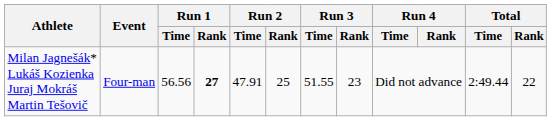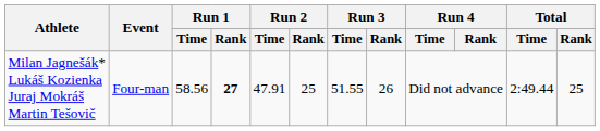 <table class="wikitable" style="font-size:90%">
 <tr>
 <th rowspan="2">Athlete</th>
 <th rowspan="2">Event</th>
 <th colspan="2">Run 1</th>
 <th colspan="2">Run 2</th>
 <th colspan="2">Run 3</th>
 <th colspan="2">Run 4</th>
 <th colspan="2">Total</th>
 </tr>
 <tr style="font-size:95%">
 <th>Time</th>
 <th>Rank</th>
 <th>Time</th>
 <th>Rank</th>
 <th>Time</th>
 <th>Rank</th>
 <th>Time</th>
 <th>Rank</th>
 <th>Time</th>
 <th>Rank</th>
 </tr>
 <tr align=center>
 <td align=left><a href='#'>Milan Jagnešák</a>*<br><a href='#'>Lukáš Kozienka</a><br><a href='#'>Juraj Mokráš</a><br><a href='#'>Martin Tešovič</a></td>
 <td align=left><a href='#'>Four-man</a></td>
-<td>56.56</td>
+<td>58.56</td>
 <td><strong>27</strong></td>
 <td>47.91</td>
 <td>25</td>
 <td>51.55</td>
-<td>23</td>
+<td>26</td>
 <td colspan=2>Did not advance</td>
 <td>2:49.44</td>
-<td>22</td>
+<td>25</td>
 </tr>
 </table>
